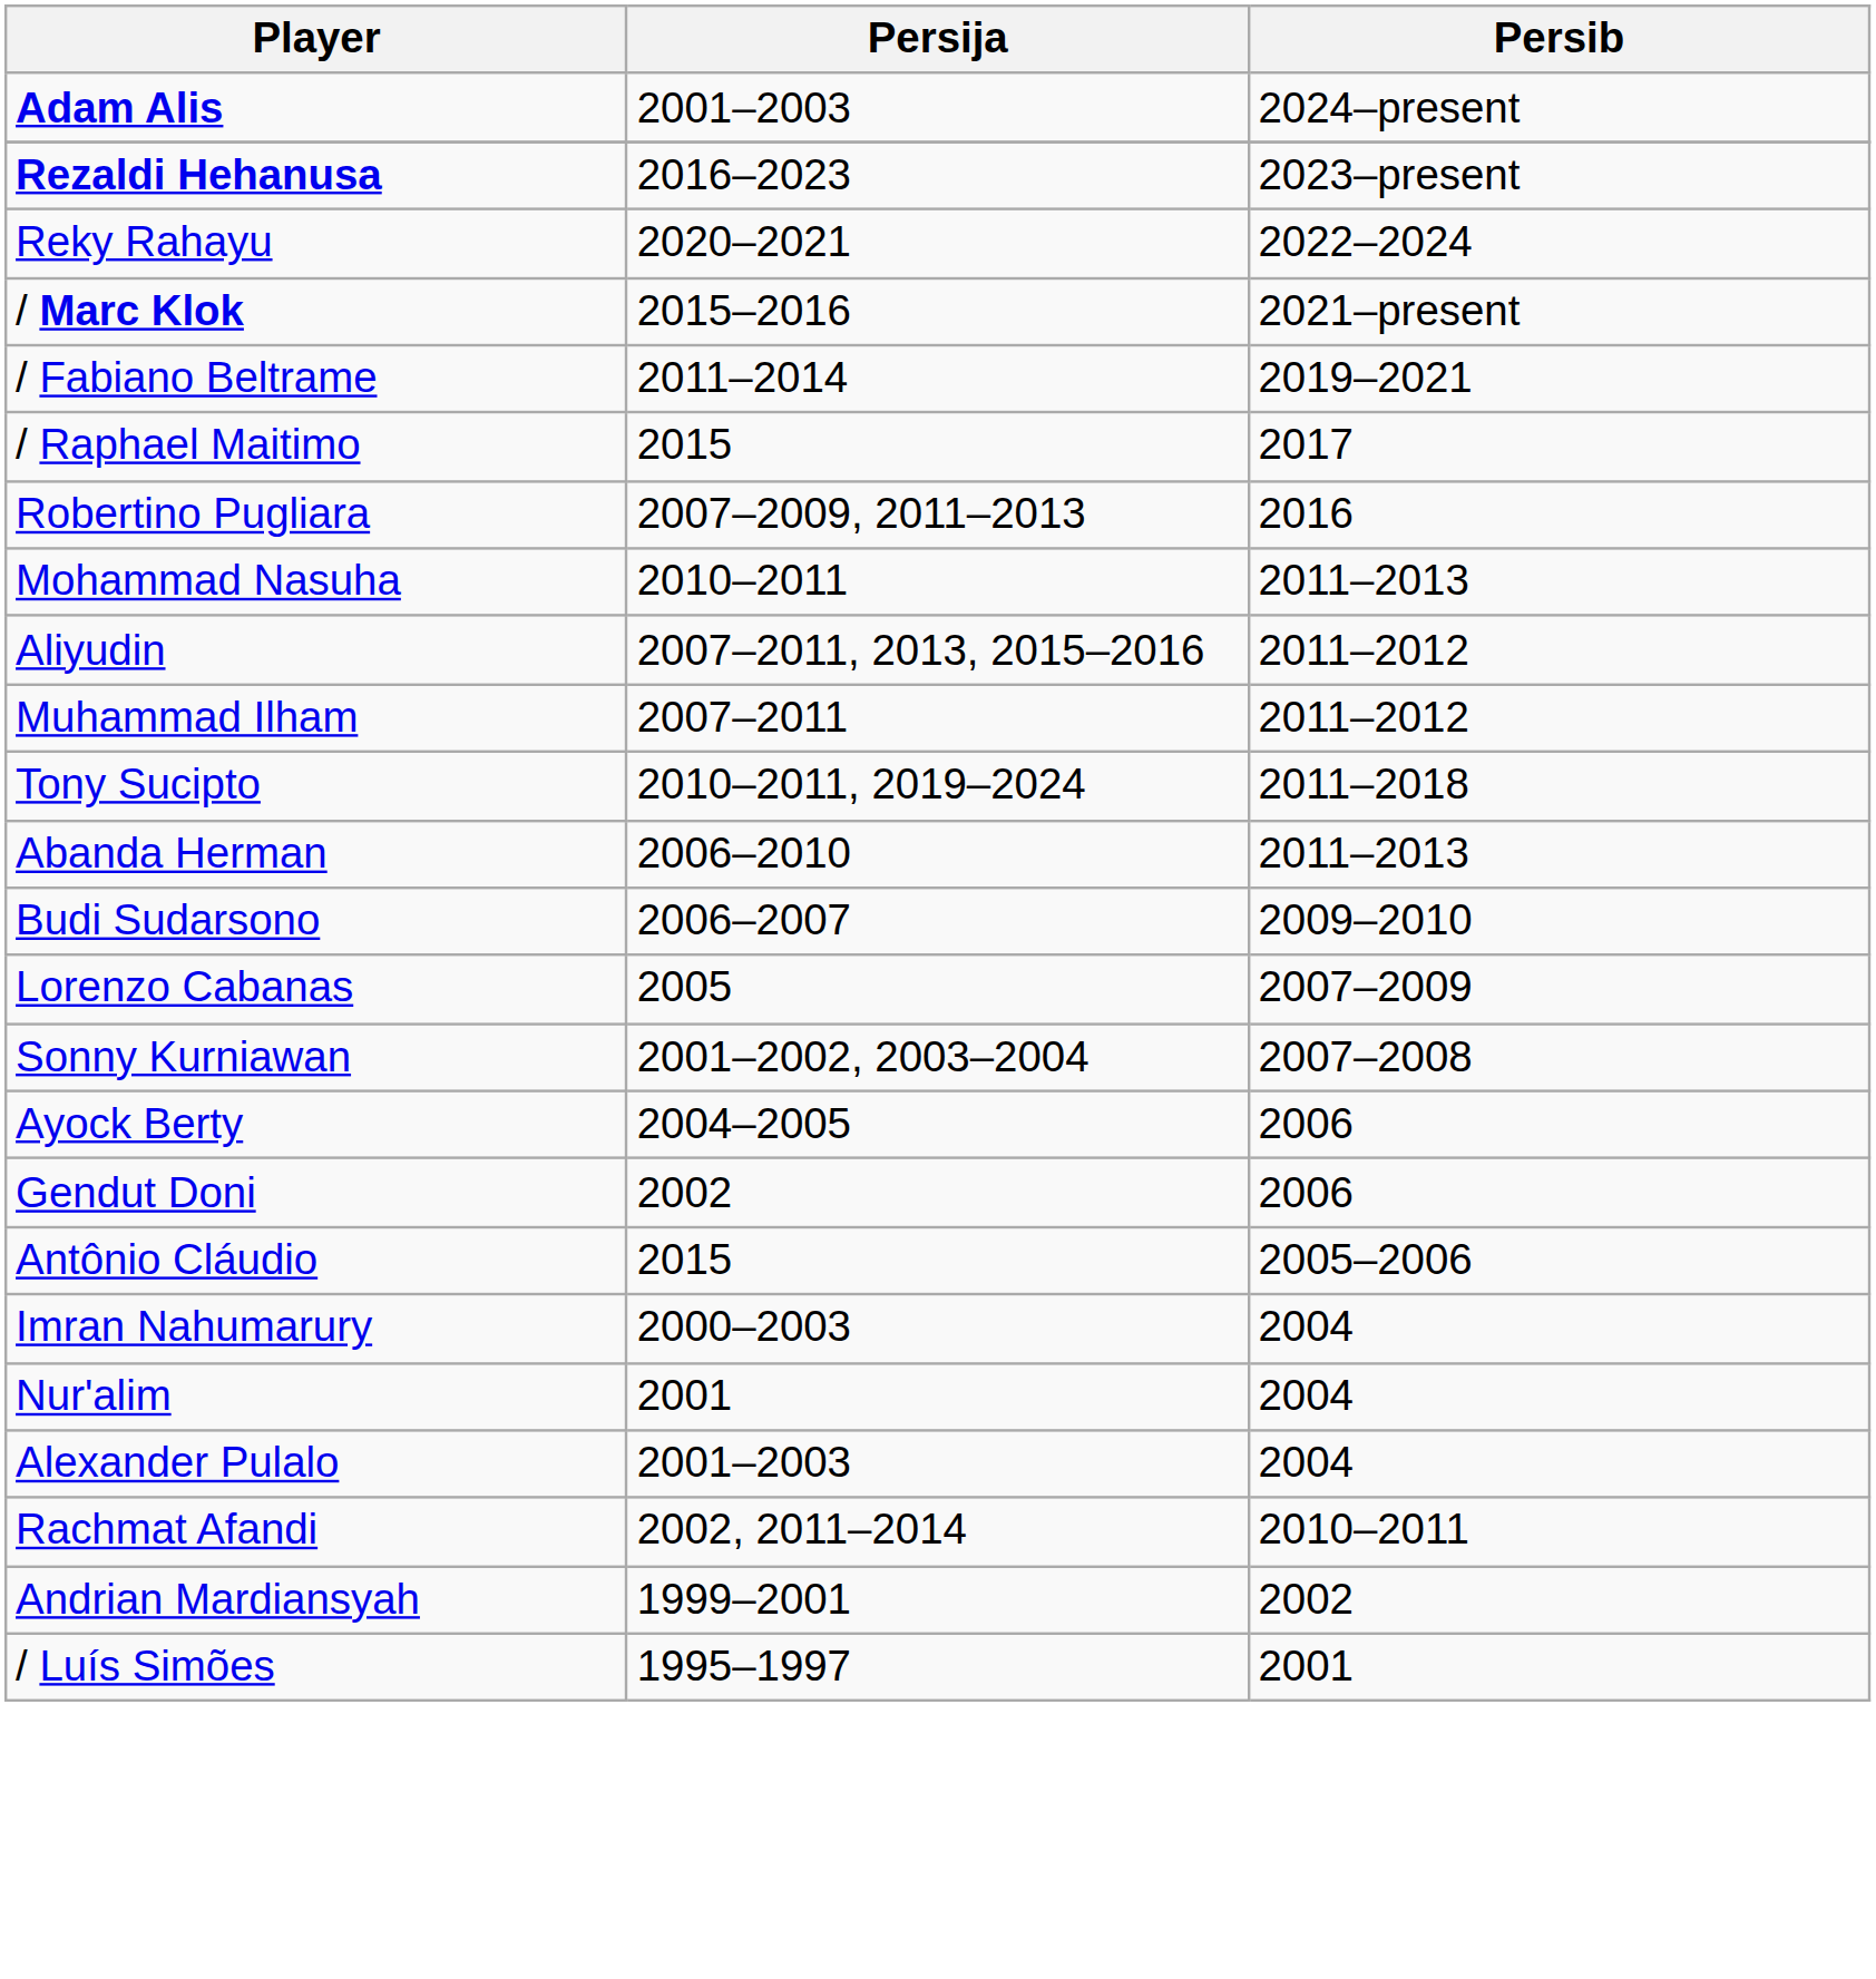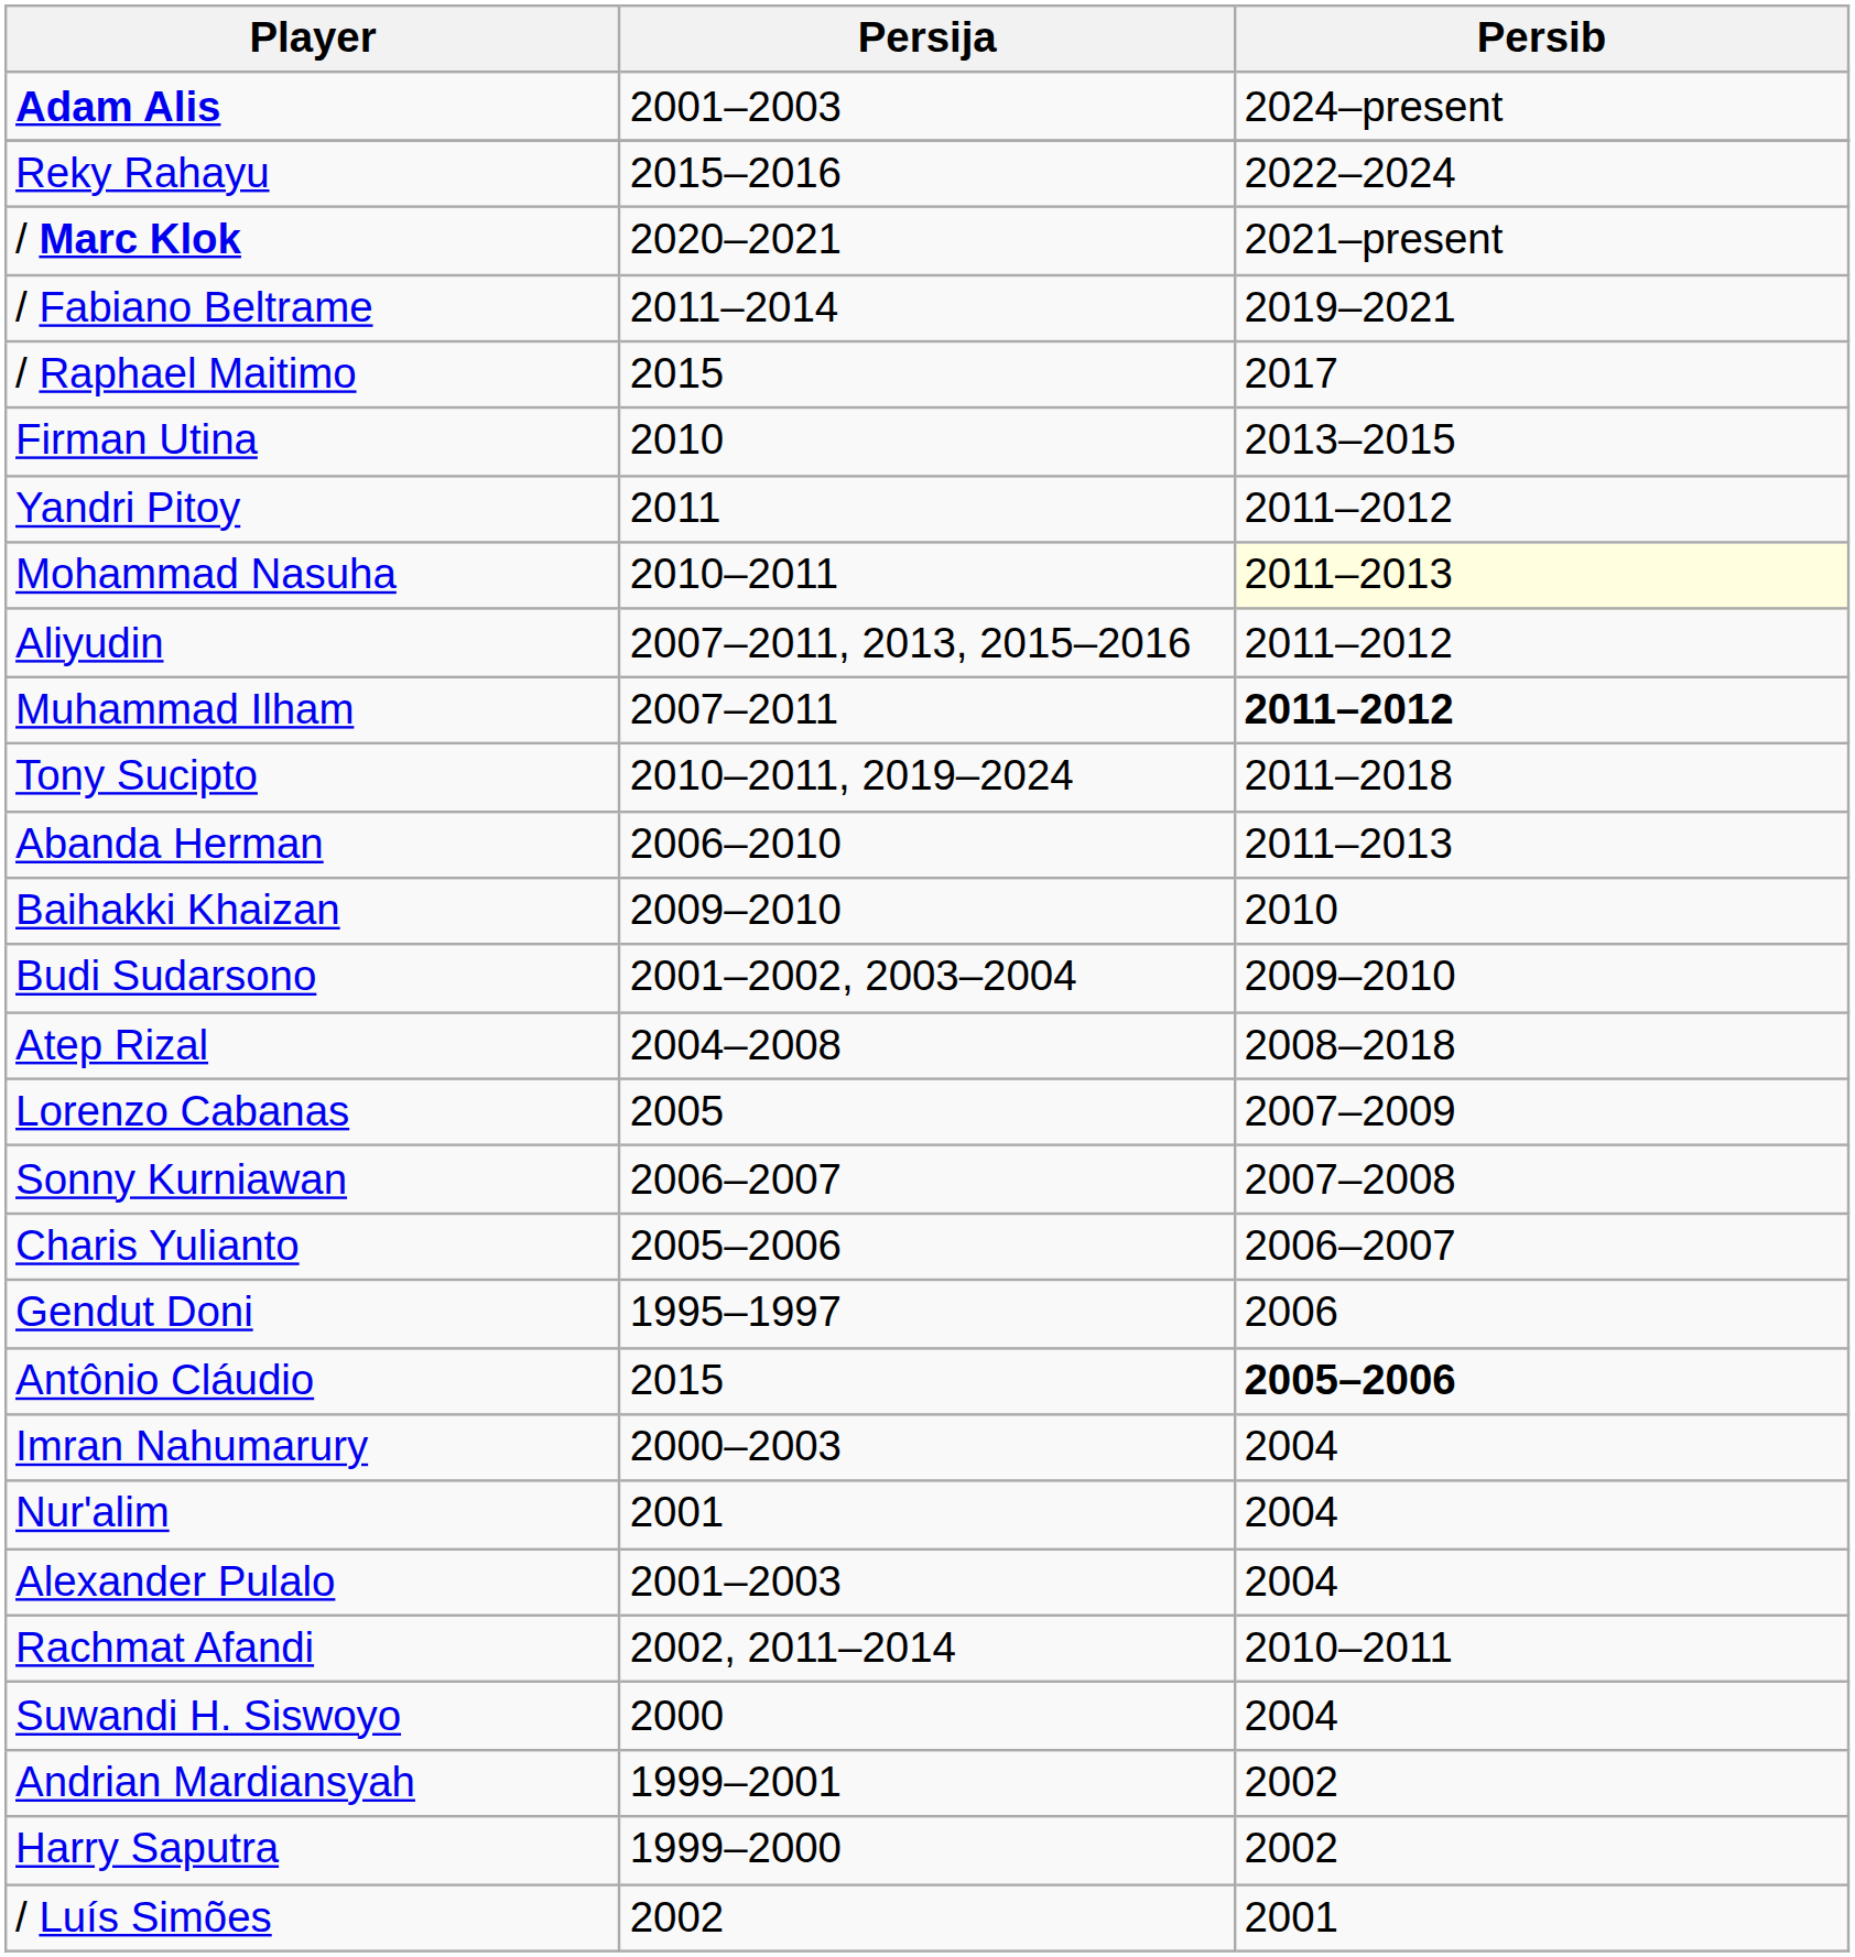 <table class="wikitable">
 <tr>
 <th scope="col" style="width: 225px;">Player</th>
 <th scope="col" style="width: 225px;">Persija</th>
 <th scope="col" style="width: 225px;">Persib</th>
 </tr>
 <tr>
 <td align="left"> <strong><a href='#'>Adam Alis</a></strong></td>
 <td>2001–2003</td>
 <td>2024–present</td>
 </tr>
 <tr>
 </tr>
 <tr>
-<td align="left"> <strong><a href='#'>Rezaldi Hehanusa</a></strong></td>
-<td>2016–2023</td>
-<td>2023–present</td>
-</tr>
-<tr>
 <td align="left"> <a href='#'>Reky Rahayu</a></td>
-<td>2020–2021</td>
+<td>2015–2016</td>
 <td>2022–2024</td>
 </tr>
 <tr>
 <td align="left">/ <strong><a href='#'>Marc Klok</a></strong></td>
-<td>2015–2016</td>
+<td>2020–2021</td>
 <td>2021–present</td>
 </tr>
 <tr>
 <td align="left">/ <a href='#'>Fabiano Beltrame</a></td>
 <td>2011–2014</td>
 <td>2019–2021</td>
 </tr>
 <tr>
 <td align="left">/ <a href='#'>Raphael Maitimo</a></td>
 <td>2015</td>
 <td>2017</td>
 </tr>
 <tr>
-<td align="left"> <a href='#'>Robertino Pugliara</a></td>
-<td>2007–2009, 2011–2013</td>
-<td>2016</td>
+<td align="left"> <a href='#'>Firman Utina</a></td>
+<td>2010</td>
+<td>2013–2015</td>
+</tr>
+<tr>
+<td align="left"> <a href='#'>Yandri Pitoy</a></td>
+<td>2011</td>
+<td>2011–2012</td>
 </tr>
 <tr>
 <td align="left"> <a href='#'>Mohammad Nasuha</a></td>
 <td>2010–2011</td>
-<td>2011–2013</td>
+<td style="background: lightyellow;">2011–2013</td>
 </tr>
 <tr>
 <td align="left"> <a href='#'>Aliyudin</a></td>
 <td>2007–2011, 2013, 2015–2016</td>
 <td>2011–2012</td>
 </tr>
 <tr>
 <td align="left"> <a href='#'>Muhammad Ilham</a></td>
 <td>2007–2011</td>
-<td>2011–2012</td>
+<td><strong>2011–2012</strong></td>
 </tr>
 <tr>
 <td align="left"> <a href='#'>Tony Sucipto</a></td>
 <td>2010–2011, 2019–2024</td>
 <td>2011–2018</td>
 </tr>
 <tr>
 <td align="left"> <a href='#'>Abanda Herman</a></td>
 <td>2006–2010</td>
 <td>2011–2013</td>
 </tr>
 <tr>
+<td align="left"> <a href='#'>Baihakki Khaizan</a></td>
+<td>2009–2010</td>
+<td>2010</td>
+</tr>
+<tr>
 <td align="left"> <a href='#'>Budi Sudarsono</a></td>
-<td>2006–2007</td>
+<td>2001–2002, 2003–2004</td>
 <td>2009–2010</td>
+</tr>
+<tr>
+<td align="left"> <a href='#'>Atep Rizal</a></td>
+<td>2004–2008</td>
+<td>2008–2018</td>
 </tr>
 <tr>
 <td align="left"> <a href='#'>Lorenzo Cabanas</a></td>
 <td>2005</td>
 <td>2007–2009</td>
 </tr>
 <tr>
 <td align="left"> <a href='#'>Sonny Kurniawan</a></td>
-<td>2001–2002, 2003–2004</td>
+<td>2006–2007</td>
 <td>2007–2008</td>
 </tr>
 <tr>
-<td align="left"> <a href='#'>Ayock Berty</a></td>
-<td>2004–2005</td>
-<td>2006</td>
+<td align="left"> <a href='#'>Charis Yulianto</a></td>
+<td>2005–2006</td>
+<td>2006–2007</td>
 </tr>
 <tr>
 <td align="left"> <a href='#'>Gendut Doni</a></td>
-<td>2002</td>
+<td>1995–1997</td>
 <td>2006</td>
 </tr>
 <tr>
 <td align="left"> <a href='#'>Antônio Cláudio</a></td>
 <td>2015</td>
-<td>2005–2006</td>
+<td><strong>2005–2006</strong></td>
 </tr>
 <tr>
 <td align="left"> <a href='#'>Imran Nahumarury</a></td>
 <td>2000–2003</td>
 <td>2004</td>
 </tr>
 <tr>
 <td align="left"> <a href='#'>Nur'alim</a></td>
 <td>2001</td>
 <td>2004</td>
 </tr>
 <tr>
 <td align="left"> <a href='#'>Alexander Pulalo</a></td>
 <td>2001–2003</td>
 <td>2004</td>
 </tr>
 <tr>
 <td align="left"> <a href='#'>Rachmat Afandi</a></td>
 <td>2002, 2011–2014</td>
 <td>2010–2011</td>
 </tr>
 <tr>
+<td align="left"> <a href='#'>Suwandi H. Siswoyo</a></td>
+<td>2000</td>
+<td>2004</td>
+</tr>
+<tr>
 <td align="left"> <a href='#'>Andrian Mardiansyah</a></td>
 <td>1999–2001</td>
 <td>2002</td>
 </tr>
 <tr>
+<td align="left"> <a href='#'>Harry Saputra</a></td>
+<td>1999–2000</td>
+<td>2002</td>
+</tr>
+<tr>
 <td align="left">/ <a href='#'>Luís Simões</a></td>
-<td>1995–1997</td>
+<td>2002</td>
 <td>2001</td>
 </tr>
 </table>
